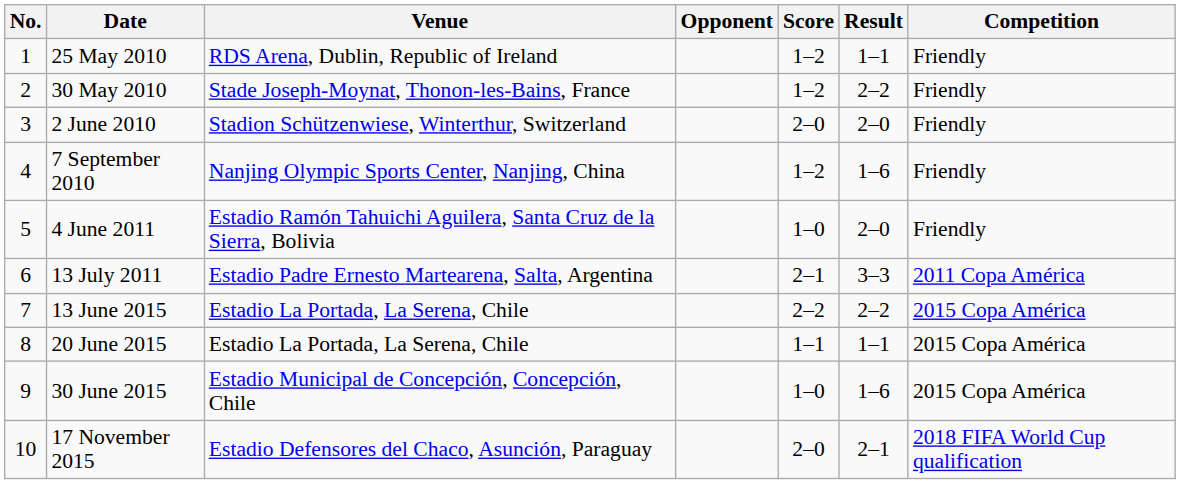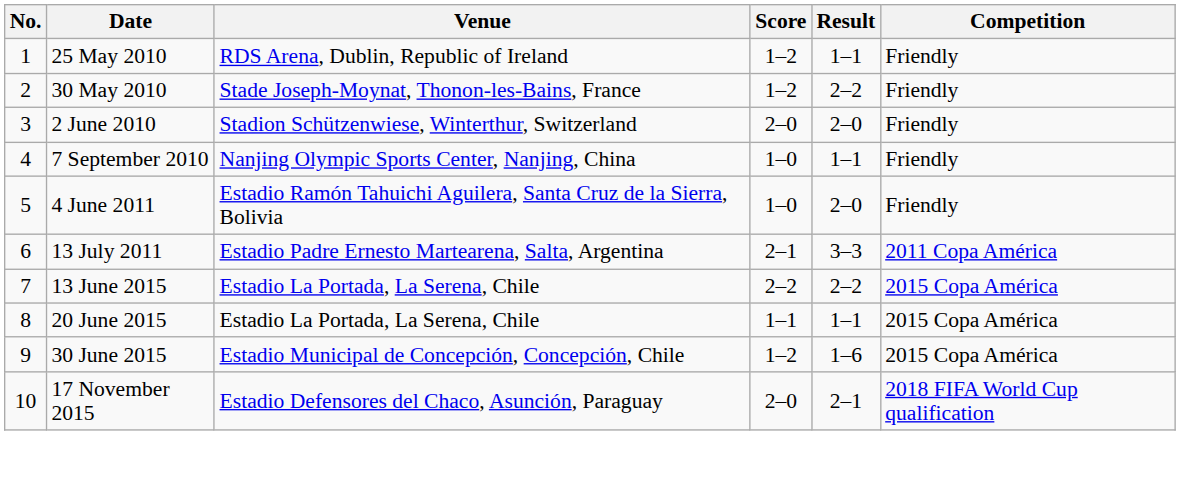 <table class="wikitable sortable">
 <tr>
 <th scope="col">No.</th>
 <th scope="col">Date</th>
 <th scope="col">Venue</th>
-<th scope="col">Opponent</th>
 <th scope="col">Score</th>
 <th scope="col">Result</th>
 <th scope="col">Competition</th>
 </tr>
 <tr>
 <td style="text-align:center">1</td>
 <td>25 May 2010</td>
 <td><a href='#'>RDS Arena</a>, Dublin, Republic of Ireland</td>
-<td></td>
 <td style="text-align:center">1–2</td>
 <td style="text-align:center">1–1</td>
 <td>Friendly</td>
 </tr>
 <tr>
 <td style="text-align:center">2</td>
 <td>30 May 2010</td>
 <td><a href='#'>Stade Joseph-Moynat</a>, <a href='#'>Thonon-les-Bains</a>, France</td>
-<td></td>
 <td style="text-align:center">1–2</td>
 <td style="text-align:center">2–2</td>
 <td>Friendly</td>
 </tr>
 <tr>
 <td style="text-align:center">3</td>
 <td>2 June 2010</td>
 <td><a href='#'>Stadion Schützenwiese</a>, <a href='#'>Winterthur</a>, Switzerland</td>
-<td></td>
 <td style="text-align:center">2–0</td>
 <td style="text-align:center">2–0</td>
 <td>Friendly</td>
 </tr>
 <tr>
 <td style="text-align:center">4</td>
 <td>7 September 2010</td>
 <td><a href='#'>Nanjing Olympic Sports Center</a>, <a href='#'>Nanjing</a>, China</td>
-<td></td>
-<td style="text-align:center">1–2</td>
-<td style="text-align:center">1–6</td>
+<td style="text-align:center">1–0</td>
+<td style="text-align:center">1–1</td>
 <td>Friendly</td>
 </tr>
 <tr>
 <td style="text-align:center">5</td>
 <td>4 June 2011</td>
 <td><a href='#'>Estadio Ramón Tahuichi Aguilera</a>, <a href='#'>Santa Cruz de la Sierra</a>, Bolivia</td>
-<td></td>
 <td style="text-align:center">1–0</td>
 <td style="text-align:center">2–0</td>
 <td>Friendly</td>
 </tr>
 <tr>
 <td style="text-align:center">6</td>
 <td>13 July 2011</td>
 <td><a href='#'>Estadio Padre Ernesto Martearena</a>, <a href='#'>Salta</a>, Argentina</td>
-<td></td>
 <td style="text-align:center">2–1</td>
 <td style="text-align:center">3–3</td>
 <td><a href='#'>2011 Copa América</a></td>
 </tr>
 <tr>
 <td style="text-align:center">7</td>
 <td>13 June 2015</td>
 <td><a href='#'>Estadio La Portada</a>, <a href='#'>La Serena</a>, Chile</td>
-<td></td>
 <td style="text-align:center">2–2</td>
 <td style="text-align:center">2–2</td>
 <td><a href='#'>2015 Copa América</a></td>
 </tr>
 <tr>
 <td style="text-align:center">8</td>
 <td>20 June 2015</td>
 <td>Estadio La Portada, La Serena, Chile</td>
-<td></td>
 <td style="text-align:center">1–1</td>
 <td style="text-align:center">1–1</td>
 <td>2015 Copa América</td>
 </tr>
 <tr>
 <td style="text-align:center">9</td>
 <td>30 June 2015</td>
 <td><a href='#'>Estadio Municipal de Concepción</a>, <a href='#'>Concepción</a>, Chile</td>
-<td></td>
-<td style="text-align:center">1–0</td>
+<td style="text-align:center">1–2</td>
 <td style="text-align:center">1–6</td>
 <td>2015 Copa América</td>
 </tr>
 <tr>
 <td style="text-align:center">10</td>
 <td>17 November 2015</td>
 <td><a href='#'>Estadio Defensores del Chaco</a>, <a href='#'>Asunción</a>, Paraguay</td>
-<td></td>
 <td style="text-align:center">2–0</td>
 <td style="text-align:center">2–1</td>
 <td><a href='#'>2018 FIFA World Cup qualification</a></td>
 </tr>
 </table>
